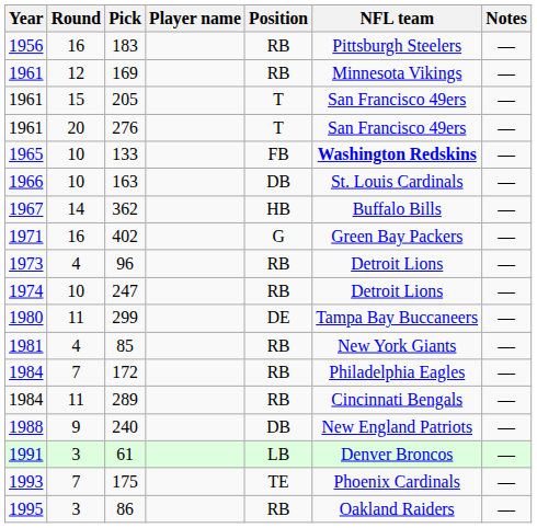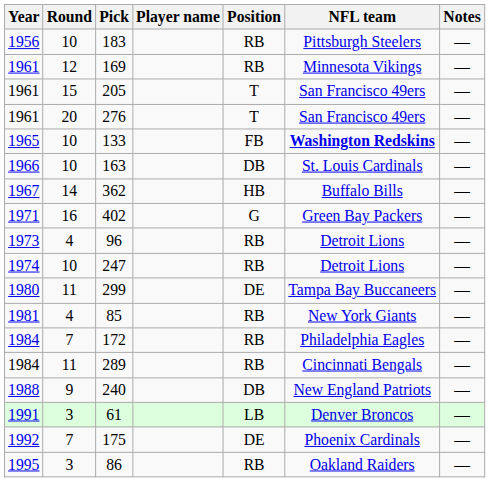 <table class="wikitable sortable">
 <tr>
 <th>Year</th>
 <th>Round</th>
 <th>Pick</th>
 <th>Player name</th>
 <th>Position</th>
 <th>NFL team</th>
 <th>Notes</th>
 </tr>
 <tr>
 <td align="center"><a href='#'>1956</a></td>
-<td align="center">16</td>
+<td align="center">10</td>
 <td align="center">183</td>
 <td align="center"></td>
 <td align="center">RB</td>
 <td align="center"><a href='#'>Pittsburgh Steelers</a></td>
 <td align="center">—</td>
 </tr>
 <tr>
 <td align="center"><a href='#'>1961</a></td>
 <td align="center">12</td>
 <td align="center">169</td>
 <td align="center"></td>
 <td align="center">RB</td>
 <td align="center"><a href='#'>Minnesota Vikings</a></td>
 <td align="center">—</td>
 </tr>
 <tr>
 <td align="center">1961</td>
 <td align="center">15</td>
 <td align="center">205</td>
 <td align="center"></td>
 <td align="center">T</td>
 <td align="center"><a href='#'>San Francisco 49ers</a></td>
 <td align="center">—</td>
 </tr>
 <tr>
 <td align="center">1961</td>
 <td align="center">20</td>
 <td align="center">276</td>
 <td align="center"></td>
 <td align="center">T</td>
 <td align="center"><a href='#'>San Francisco 49ers</a></td>
 <td align="center">—</td>
 </tr>
 <tr>
 <td align="center"><a href='#'>1965</a></td>
 <td align="center">10</td>
 <td align="center">133</td>
 <td align="center"></td>
 <td align="center">FB</td>
 <td align="center"><strong><a href='#'>Washington Redskins</a></strong></td>
 <td align="center">—</td>
 </tr>
 <tr>
 <td align="center"><a href='#'>1966</a></td>
 <td align="center">10</td>
 <td align="center">163</td>
 <td align="center"></td>
 <td align="center">DB</td>
 <td align="center"><a href='#'>St. Louis Cardinals</a></td>
 <td align="center">—</td>
 </tr>
 <tr>
 <td align="center"><a href='#'>1967</a></td>
 <td align="center">14</td>
 <td align="center">362</td>
 <td align="center"></td>
 <td align="center">HB</td>
 <td align="center"><a href='#'>Buffalo Bills</a></td>
 <td align="center">—</td>
 </tr>
 <tr>
 <td align="center"><a href='#'>1971</a></td>
 <td align="center">16</td>
 <td align="center">402</td>
 <td align="center"></td>
 <td align="center">G</td>
 <td align="center"><a href='#'>Green Bay Packers</a></td>
 <td align="center">—</td>
 </tr>
 <tr>
 <td align="center"><a href='#'>1973</a></td>
 <td align="center">4</td>
 <td align="center">96</td>
 <td align="center"></td>
 <td align="center">RB</td>
 <td align="center"><a href='#'>Detroit Lions</a></td>
 <td align="center">—</td>
 </tr>
 <tr>
 <td align="center"><a href='#'>1974</a></td>
 <td align="center">10</td>
 <td align="center">247</td>
 <td align="center"></td>
 <td align="center">RB</td>
 <td align="center"><a href='#'>Detroit Lions</a></td>
 <td align="center">—</td>
 </tr>
 <tr>
 <td align="center"><a href='#'>1980</a></td>
 <td align="center">11</td>
 <td align="center">299</td>
 <td align="center"></td>
 <td align="center">DE</td>
 <td align="center"><a href='#'>Tampa Bay Buccaneers</a></td>
 <td align="center">—</td>
 </tr>
 <tr>
 <td align="center"><a href='#'>1981</a></td>
 <td align="center">4</td>
 <td align="center">85</td>
 <td align="center"></td>
 <td align="center">RB</td>
 <td align="center"><a href='#'>New York Giants</a></td>
 <td align="center">—</td>
 </tr>
 <tr>
 <td align="center"><a href='#'>1984</a></td>
 <td align="center">7</td>
 <td align="center">172</td>
 <td align="center"></td>
 <td align="center">RB</td>
 <td align="center"><a href='#'>Philadelphia Eagles</a></td>
 <td align="center">—</td>
 </tr>
 <tr>
 <td align="center">1984</td>
 <td align="center">11</td>
 <td align="center">289</td>
 <td align="center"></td>
 <td align="center">RB</td>
 <td align="center"><a href='#'>Cincinnati Bengals</a></td>
 <td align="center">—</td>
 </tr>
 <tr>
 <td align="center"><a href='#'>1988</a></td>
 <td align="center">9</td>
 <td align="center">240</td>
 <td align="center"></td>
 <td align="center">DB</td>
 <td align="center"><a href='#'>New England Patriots</a></td>
 <td align="center">—</td>
 </tr>
 <tr bgcolor="#DDFFDD">
 <td align="center"><a href='#'>1991</a></td>
 <td align="center">3</td>
 <td align="center">61</td>
 <td align="center"></td>
 <td align="center">LB</td>
 <td align="center"><a href='#'>Denver Broncos</a></td>
 <td align="center">—</td>
 </tr>
 <tr>
-<td align="center"><a href='#'>1993</a></td>
+<td align="center"><a href='#'>1992</a></td>
 <td align="center">7</td>
 <td align="center">175</td>
 <td align="center"></td>
-<td align="center">TE</td>
+<td align="center">DE</td>
 <td align="center"><a href='#'>Phoenix Cardinals</a></td>
 <td align="center">—</td>
 </tr>
 <tr>
 <td align="center"><a href='#'>1995</a></td>
 <td align="center">3</td>
 <td align="center">86</td>
 <td align="center"></td>
 <td align="center">RB</td>
 <td align="center"><a href='#'>Oakland Raiders</a></td>
 <td align="center">—</td>
 </tr>
 </table>
